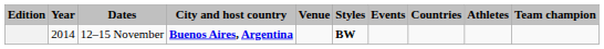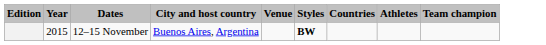 <table class="wikitable" style="font-size:90%">
 <tr>
 <th style=background-color:#C0C0C0>Edition</th>
 <th style=background-color:#C0C0C0>Year</th>
 <th style=background-color:#C0C0C0>Dates</th>
 <th style=background-color:#C0C0C0>City and host country</th>
 <th style=background-color:#C0C0C0>Venue</th>
 <th style=background-color:#C0C0C0>Styles</th>
-<th style=background-color:#C0C0C0>Events</th>
 <th style=background-color:#C0C0C0>Countries</th>
 <th style=background-color:#C0C0C0>Athletes</th>
 <th style=background-color:#C0C0C0>Team champion</th>
 </tr>
 <tr>
 <th></th>
-<td>2014</td>
+<td>2015</td>
 <td>12–15 November</td>
-<td><strong> <a href='#'>Buenos Aires</a>, <a href='#'>Argentina</a></strong></td>
+<td> <a href='#'>Buenos Aires</a>, <a href='#'>Argentina</a></td>
 <td></td>
 <td><strong>BW</strong></td>
 <td></td>
 <td></td>
 <td></td>
-<td></td>
 </tr>
 </table>
